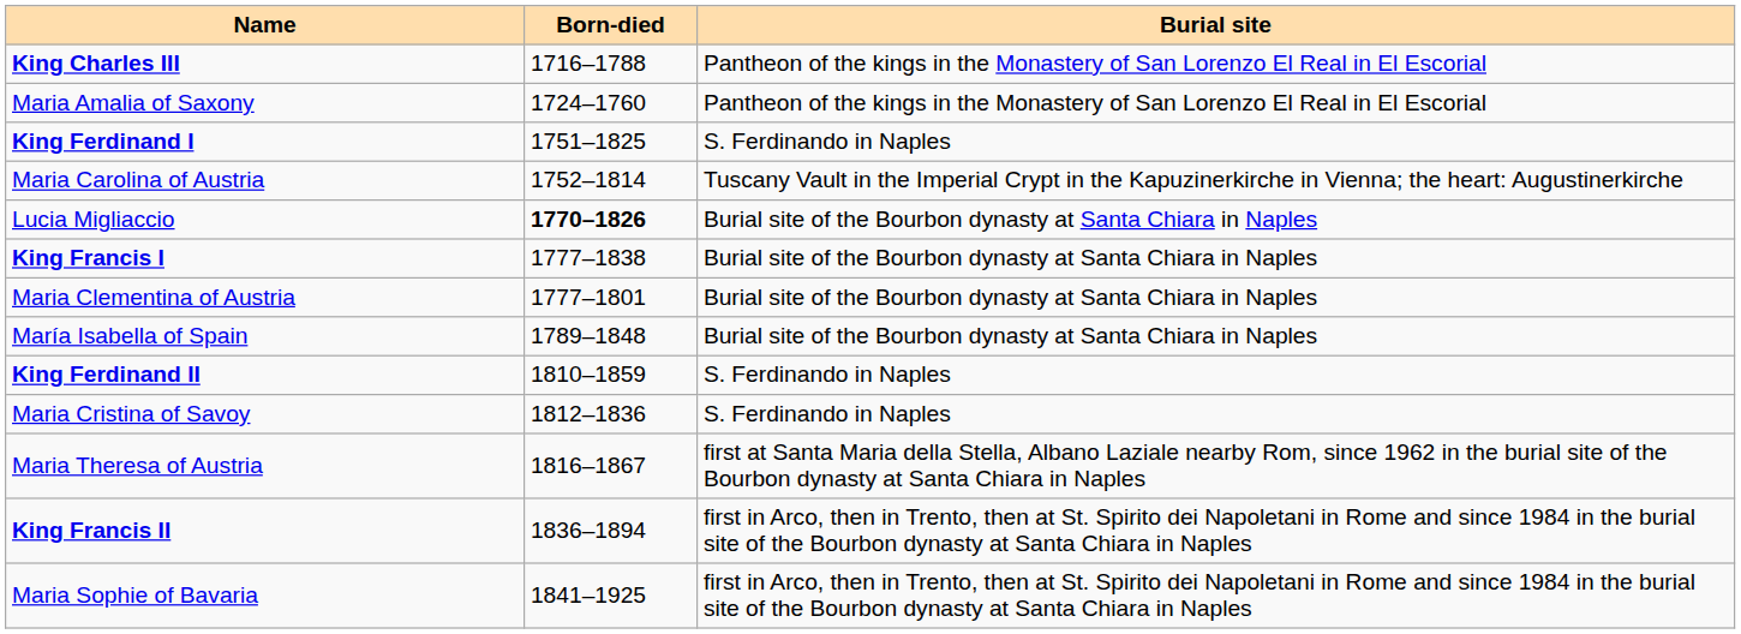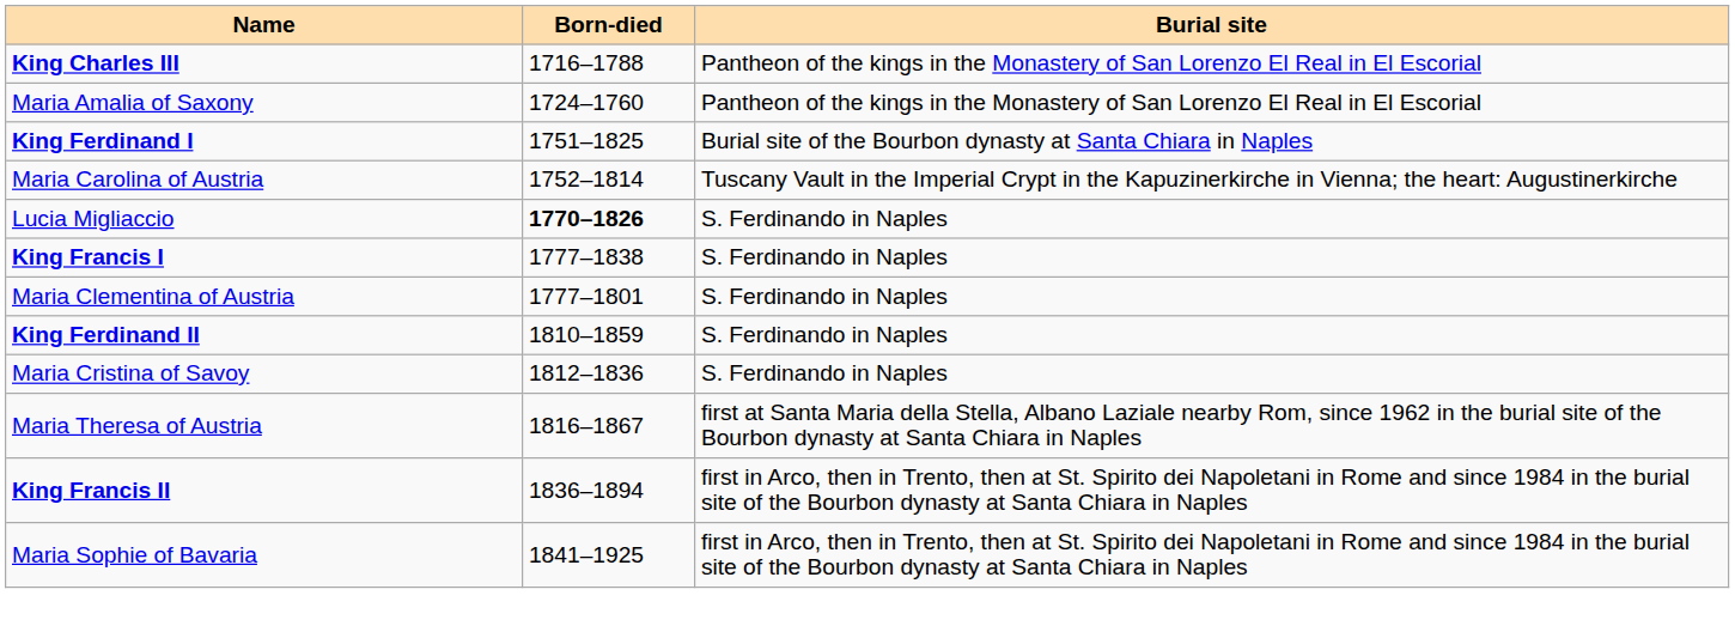 <table width = "95%" border = 1 border="1" cellpadding="4" cellspacing="0" style="margin: 0.5em 1em 0.5em 0; background: #f9f9f9; border: 1px #aaa solid; border-collapse: collapse;">
 <tr>
 <th width="30%" bgcolor="#ffdead">Name</th>
 <th width="10%" bgcolor="#ffdead">Born-died</th>
 <th width="90%" bgcolor="#ffdead">Burial site</th>
 </tr>
 <tr>
 <td><strong><a href='#'>King Charles III</a></strong></td>
 <td>1716–1788</td>
 <td>Pantheon of the kings in the <a href='#'>Monastery of San Lorenzo El Real in El Escorial</a></td>
 </tr>
 <tr>
 <td><a href='#'>Maria Amalia of Saxony</a></td>
 <td>1724–1760</td>
 <td>Pantheon of the kings in the Monastery of San Lorenzo El Real in El Escorial</td>
 </tr>
 <tr>
 <td><strong><a href='#'>King Ferdinand I</a></strong></td>
 <td>1751–1825</td>
-<td>S. Ferdinando in Naples</td>
+<td>Burial site of the Bourbon dynasty at <a href='#'>Santa Chiara</a> in <a href='#'>Naples</a></td>
 </tr>
 <tr>
 <td><a href='#'>Maria Carolina of Austria</a></td>
 <td>1752–1814</td>
 <td>Tuscany Vault in the Imperial Crypt in the Kapuzinerkirche in Vienna; the heart: Augustinerkirche</td>
 </tr>
 <tr>
 <td><a href='#'>Lucia Migliaccio</a></td>
 <td><strong>1770–1826</strong></td>
-<td>Burial site of the Bourbon dynasty at <a href='#'>Santa Chiara</a> in <a href='#'>Naples</a></td>
+<td>S. Ferdinando in Naples</td>
 </tr>
 <tr>
 <td><strong><a href='#'>King Francis I</a></strong></td>
 <td>1777–1838</td>
-<td>Burial site of the Bourbon dynasty at Santa Chiara in Naples</td>
+<td>S. Ferdinando in Naples</td>
 </tr>
 <tr>
 <td><a href='#'>Maria Clementina of Austria</a></td>
 <td>1777–1801</td>
-<td>Burial site of the Bourbon dynasty at Santa Chiara in Naples</td>
-</tr>
-<tr>
-<td><a href='#'>María Isabella of Spain</a></td>
-<td>1789–1848</td>
-<td>Burial site of the Bourbon dynasty at Santa Chiara in Naples</td>
+<td>S. Ferdinando in Naples</td>
 </tr>
 <tr>
 <td><strong><a href='#'>King Ferdinand II</a></strong></td>
 <td>1810–1859</td>
 <td>S. Ferdinando in Naples</td>
 </tr>
 <tr>
 <td><a href='#'>Maria Cristina of Savoy</a></td>
 <td>1812–1836</td>
 <td>S. Ferdinando in Naples</td>
 </tr>
 <tr>
 <td><a href='#'>Maria Theresa of Austria</a></td>
 <td>1816–1867</td>
 <td>first at Santa Maria della Stella, Albano Laziale nearby Rom, since 1962 in the burial site of the Bourbon dynasty at Santa Chiara in Naples</td>
 </tr>
 <tr>
 <td><strong><a href='#'>King Francis II</a></strong></td>
 <td>1836–1894</td>
 <td>first in Arco, then in Trento, then at St. Spirito dei Napoletani in Rome and since 1984 in the burial site of the Bourbon dynasty at Santa Chiara in Naples</td>
 </tr>
 <tr>
 <td><a href='#'>Maria Sophie of Bavaria</a></td>
 <td>1841–1925</td>
 <td>first in Arco, then in Trento, then at St. Spirito dei Napoletani in Rome and since 1984 in the burial site of the Bourbon dynasty at Santa Chiara in Naples</td>
 </tr>
 </table>
